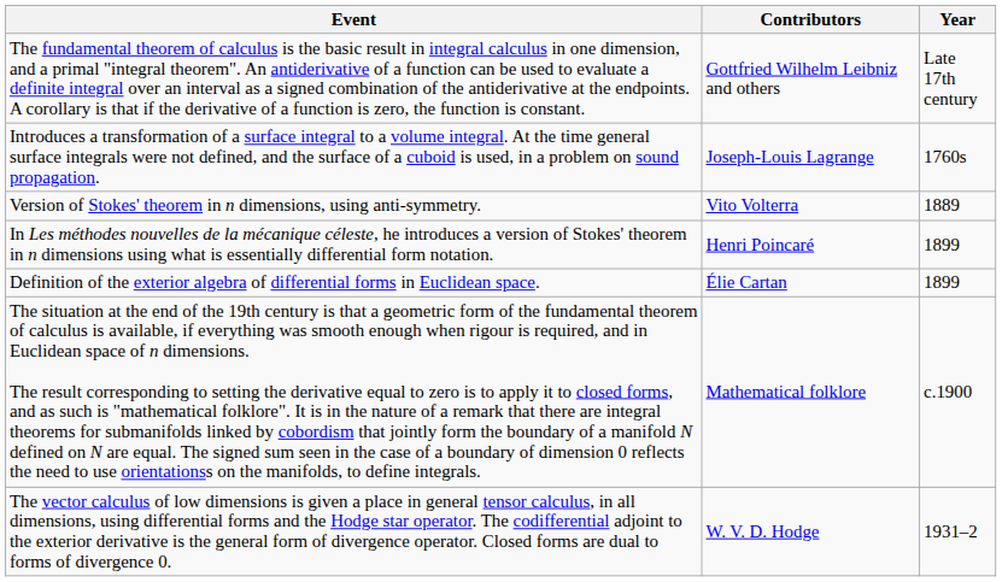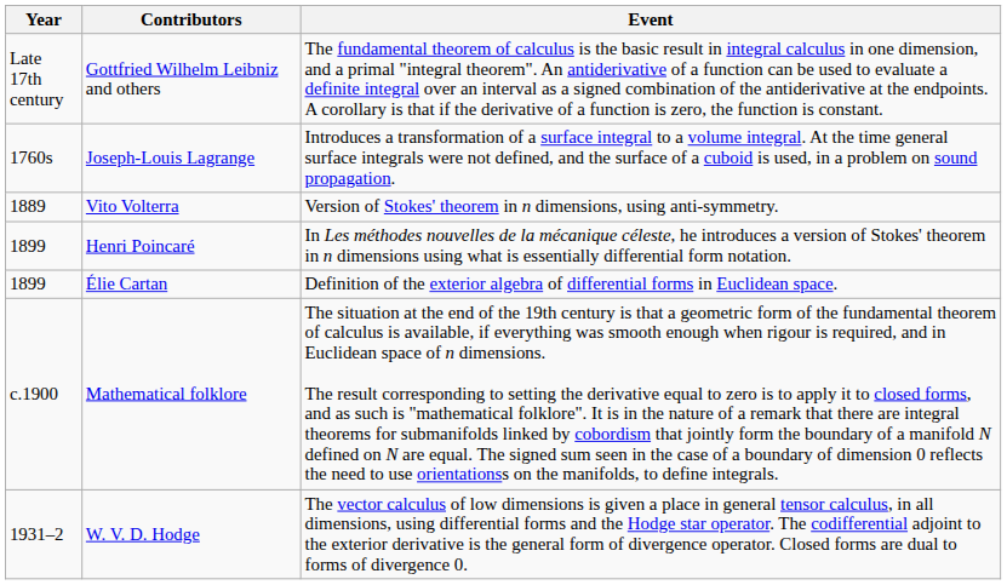 <table class="wikitable sortable" width="100%">
 <tr>
+<th>Year</th>
+<th style="width:22%">Contributors</th>
 <th>Event</th>
-<th style="width:22%">Contributors</th>
-<th>Year</th>
 </tr>
 <tr>
+<td>Late 17th century</td>
+<td><a href='#'>Gottfried Wilhelm Leibniz</a> and others</td>
 <td>The <a href='#'>fundamental theorem of calculus</a> is the basic result in <a href='#'>integral calculus</a> in one dimension, and a primal "integral theorem". An <a href='#'>antiderivative</a> of a function can be used to evaluate a <a href='#'>definite integral</a> over an interval as a signed combination of the antiderivative at the endpoints. A corollary is that if the derivative of a function is zero, the function is constant.</td>
-<td><a href='#'>Gottfried Wilhelm Leibniz</a> and others</td>
-<td>Late 17th century</td>
 </tr>
 <tr>
+<td>1760s</td>
+<td><a href='#'>Joseph-Louis Lagrange</a></td>
 <td>Introduces a transformation of a <a href='#'>surface integral</a> to a <a href='#'>volume integral</a>. At the time general surface integrals were not defined, and the surface of a <a href='#'>cuboid</a> is used, in a problem on <a href='#'>sound propagation</a>.</td>
-<td><a href='#'>Joseph-Louis Lagrange</a></td>
-<td>1760s</td>
 </tr>
 <tr>
+<td>1889</td>
+<td><a href='#'>Vito Volterra</a></td>
 <td>Version of <a href='#'>Stokes' theorem</a> in <em>n</em> dimensions, using anti-symmetry.</td>
-<td><a href='#'>Vito Volterra</a></td>
-<td>1889</td>
 </tr>
 <tr>
+<td>1899</td>
+<td><a href='#'>Henri Poincaré</a></td>
 <td>In <em>Les méthodes nouvelles de la mécanique céleste</em>, he introduces a version of Stokes' theorem in <em>n</em> dimensions using what is essentially differential form notation.</td>
-<td><a href='#'>Henri Poincaré</a></td>
-<td>1899</td>
 </tr>
 <tr>
+<td>1899</td>
+<td><a href='#'>Élie Cartan</a></td>
 <td>Definition of the <a href='#'>exterior algebra</a> of <a href='#'>differential forms</a> in <a href='#'>Euclidean space</a>.</td>
-<td><a href='#'>Élie Cartan</a></td>
-<td>1899</td>
 </tr>
 <tr>
+<td>c.1900</td>
+<td><a href='#'>Mathematical folklore</a></td>
 <td>The situation at the end of the 19th century is that a geometric form of the fundamental theorem of calculus is available, if everything was smooth enough when rigour is required, and in Euclidean space of <em>n</em> dimensions.<br><br>The result corresponding to setting the derivative equal to zero is to apply it to <a href='#'>closed forms</a>, and as such is "mathematical folklore". It is in the nature of a remark that there are integral theorems for submanifolds linked by <a href='#'>cobordism</a> that jointly form the boundary of a manifold <em>N</em> defined on <em>N</em> are equal. The signed sum seen in the case of a boundary of dimension 0 reflects the need to use <a href='#'>orientations</a>s on the manifolds, to define integrals.</td>
-<td><a href='#'>Mathematical folklore</a></td>
-<td>c.1900</td>
 </tr>
 <tr>
+<td>1931–2</td>
+<td><a href='#'>W. V. D. Hodge</a></td>
 <td>The <a href='#'>vector calculus</a> of low dimensions is given a place in general <a href='#'>tensor calculus</a>, in all dimensions, using differential forms and the <a href='#'>Hodge star operator</a>. The <a href='#'>codifferential</a> adjoint to the exterior derivative is the general form of divergence operator. Closed forms are dual to forms of divergence 0.</td>
-<td><a href='#'>W. V. D. Hodge</a></td>
-<td>1931–2</td>
 </tr>
 </table>
